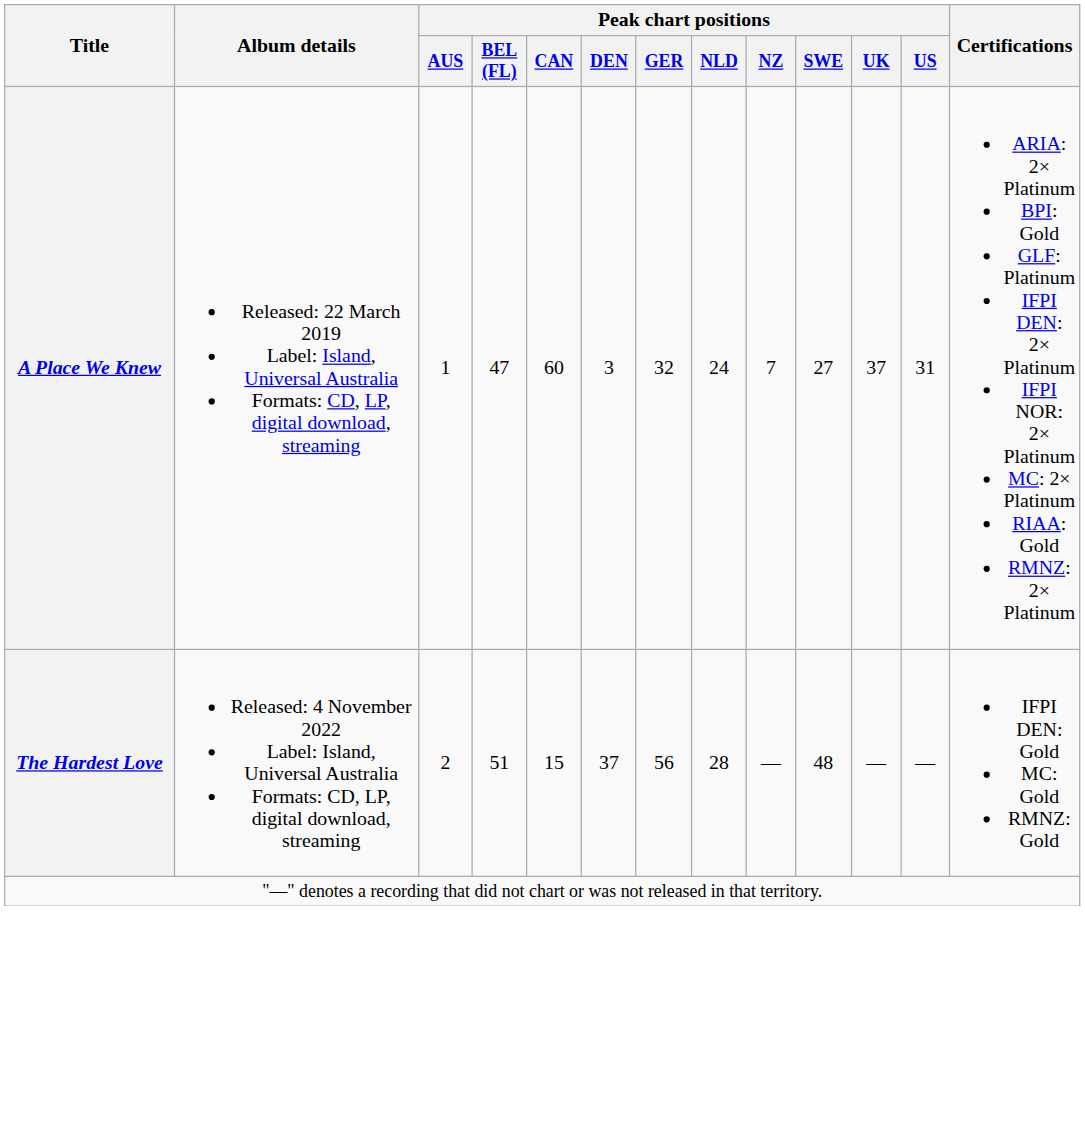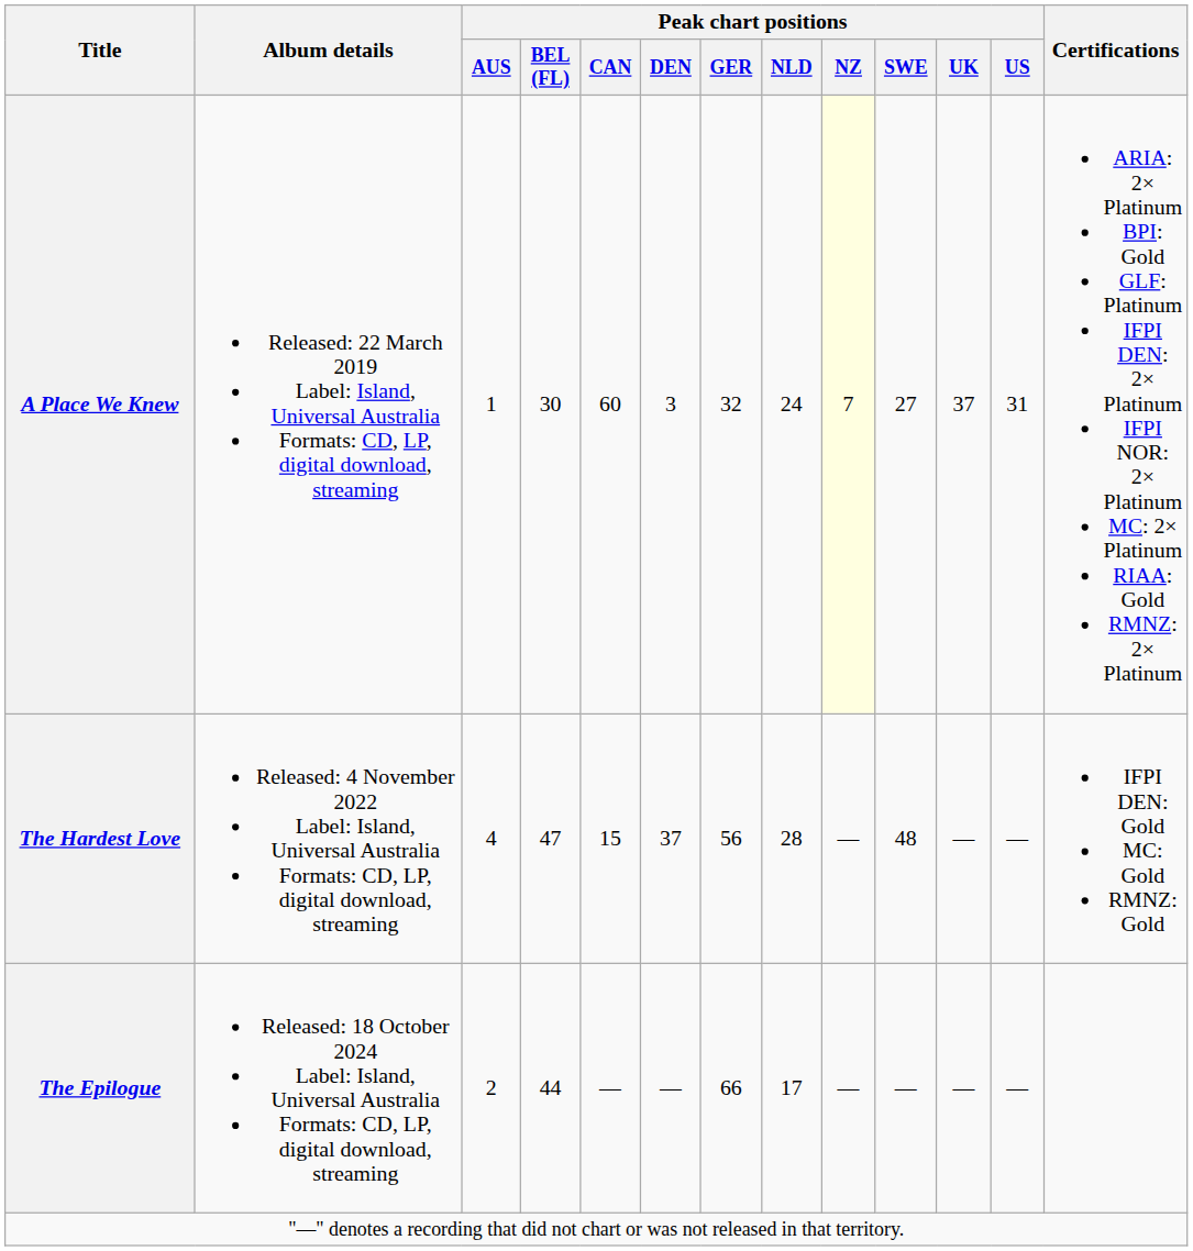 <table class="wikitable plainrowheaders" style="text-align:center;">
 <tr>
 <th scope="col" rowspan="2" style="width:12em;">Title</th>
 <th scope="col" rowspan="2" style="width:16em;">Album details</th>
 <th scope="col" colspan="10">Peak chart positions</th>
 <th scope="col" rowspan="2">Certifications</th>
 </tr>
 <tr>
 <th scope="col" style="width:3em;font-size:90%;"><a href='#'>AUS</a><br></th>
 <th scope="col" style="width:3em;font-size:90%;"><a href='#'>BEL<br>(FL)</a><br></th>
 <th scope="col" style="width:3em;font-size:90%;"><a href='#'>CAN</a><br></th>
 <th scope="col" style="width:3em;font-size:90%;"><a href='#'>DEN</a><br></th>
 <th scope="col" style="width:3em;font-size:90%;"><a href='#'>GER</a><br></th>
 <th scope="col" style="width:3em;font-size:90%;"><a href='#'>NLD</a><br></th>
 <th scope="col" style="width:3em;font-size:90%;"><a href='#'>NZ</a><br></th>
 <th scope="col" style="width:3em;font-size:90%;"><a href='#'>SWE</a><br></th>
 <th scope="col" style="width:3em;font-size:90%;"><a href='#'>UK</a><br></th>
 <th scope="col" style="width:3em;font-size:90%;"><a href='#'>US</a><br></th>
 </tr>
 <tr>
 <th scope="row"><em><a href='#'>A Place We Knew</a></em></th>
 <td><br><ul><li>Released: 22 March 2019</li><li>Label: <a href='#'>Island</a>, <a href='#'>Universal Australia</a></li><li>Formats: <a href='#'>CD</a>, <a href='#'>LP</a>, <a href='#'>digital download</a>, <a href='#'>streaming</a></li></ul></td>
 <td>1</td>
-<td>47</td>
+<td>30</td>
 <td>60</td>
 <td>3</td>
 <td>32</td>
 <td>24</td>
-<td>7</td>
+<td style="background: lightyellow;">7</td>
 <td>27</td>
 <td>37</td>
 <td>31</td>
 <td><br><ul><li><a href='#'>ARIA</a>: 2× Platinum</li><li><a href='#'>BPI</a>: Gold</li><li><a href='#'>GLF</a>: Platinum</li><li><a href='#'>IFPI DEN</a>: 2× Platinum</li><li><a href='#'>IFPI</a> NOR: 2× Platinum</li><li><a href='#'>MC</a>: 2× Platinum</li><li><a href='#'>RIAA</a>: Gold</li><li><a href='#'>RMNZ</a>: 2× Platinum</li></ul></td>
 </tr>
 <tr>
 <th scope="row"><em><a href='#'>The Hardest Love</a></em></th>
 <td><br><ul><li>Released: 4 November 2022</li><li>Label: Island, Universal Australia</li><li>Formats: CD, LP, digital download, streaming</li></ul></td>
-<td>2</td>
-<td>51</td>
+<td>4</td>
+<td>47</td>
 <td>15</td>
 <td>37</td>
 <td>56</td>
 <td>28</td>
 <td>—</td>
 <td>48</td>
 <td>—</td>
 <td>—</td>
 <td><br><ul><li>IFPI DEN: Gold</li><li>MC: Gold</li><li>RMNZ: Gold</li></ul></td>
 </tr>
 <tr>
+<th scope="row"><em><a href='#'>The Epilogue</a></em></th>
+<td><br><ul><li>Released: 18 October 2024</li><li>Label: Island, Universal Australia</li><li>Formats: CD, LP, digital download, streaming</li></ul></td>
+<td>2<br></td>
+<td>44</td>
+<td>—</td>
+<td>—</td>
+<td>66</td>
+<td>17</td>
+<td>—</td>
+<td>—</td>
+<td>—</td>
+<td>—</td>
+<td></td>
+</tr>
+<tr>
 <td colspan="13" style="font-size:90%;">"—" denotes a recording that did not chart or was not released in that territory.</td>
 </tr>
 </table>
